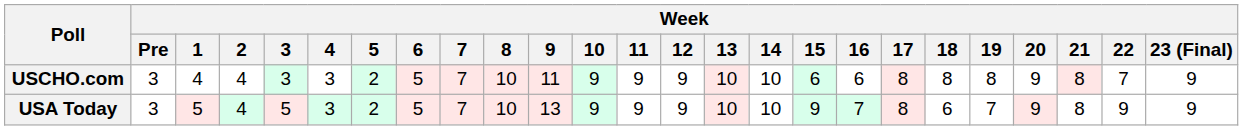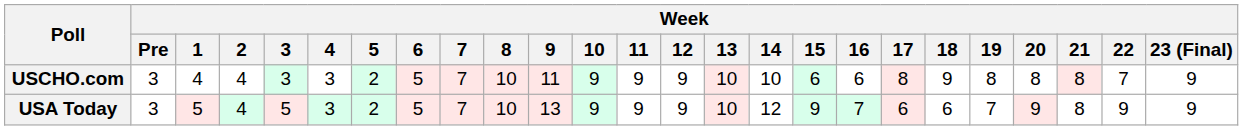 <table class="wikitable" style="white-space:nowrap;">
 <tr>
 <th scope="col" width="100" rowspan="2">Poll</th>
 <th colspan="25">Week</th>
 </tr>
 <tr>
 <th scope="col" width="30">Pre</th>
 <th scope="col" width="30">1</th>
 <th scope="col" width="30">2</th>
 <th scope="col" width="30">3</th>
 <th scope="col" width="30">4</th>
 <th scope="col" width="30">5</th>
 <th scope="col" width="30">6</th>
 <th scope="col" width="30">7</th>
 <th scope="col" width="30">8</th>
 <th scope="col" width="30">9</th>
 <th scope="col" width="30">10</th>
 <th scope="col" width="30">11</th>
 <th scope="col" width="30">12</th>
 <th scope="col" width="30">13</th>
 <th scope="col" width="30">14</th>
 <th scope="col" width="30">15</th>
 <th scope="col" width="30">16</th>
 <th scope="col" width="30">17</th>
 <th scope="col" width="30">18</th>
 <th scope="col" width="30">19</th>
 <th scope="col" width="30">20</th>
 <th scope="col" width="30">21</th>
 <th scope="col" width="30">22</th>
 <th scope="col" width="30">23 (Final)</th>
 </tr>
 <tr style="text-align:center;">
 <th>USCHO.com</th>
 <td bgcolor=FFFFFF>3</td>
 <td bgcolor=FFFFFF>4</td>
 <td bgcolor=FFFFFF>4</td>
 <td bgcolor=D8FFEB>3</td>
 <td bgcolor=FFFFFF>3</td>
 <td bgcolor=D8FFEB>2</td>
 <td bgcolor=FFE6E6>5</td>
 <td bgcolor=FFE6E6>7</td>
 <td bgcolor=FFE6E6>10</td>
 <td bgcolor=FFE6E6>11</td>
 <td bgcolor=D8FFEB>9</td>
 <td bgcolor=FFFFFF>9</td>
 <td bgcolor=FFFFFF>9</td>
 <td bgcolor=FFE6E6>10</td>
 <td bgcolor=FFFFFF>10</td>
 <td bgcolor=D8FFEB>6</td>
 <td bgcolor=FFFFFF>6</td>
 <td bgcolor=FFE6E6>8</td>
+<td bgcolor=FFFFFF>9</td>
 <td bgcolor=FFFFFF>8</td>
 <td bgcolor=FFFFFF>8</td>
-<td bgcolor=FFFFFF>9</td>
 <td bgcolor=FFE6E6>8</td>
 <td bgcolor=FFFFFF>7</td>
 <td bgcolor=FFFFFF>9</td>
 </tr>
 <tr style="text-align:center;">
 <th>USA Today</th>
 <td bgcolor=FFFFFF>3</td>
 <td bgcolor=FFE6E6>5</td>
 <td bgcolor=D8FFEB>4</td>
 <td bgcolor=FFE6E6>5</td>
 <td bgcolor=D8FFEB>3</td>
 <td bgcolor=D8FFEB>2</td>
 <td bgcolor=FFE6E6>5</td>
 <td bgcolor=FFE6E6>7</td>
 <td bgcolor=FFE6E6>10</td>
 <td bgcolor=FFE6E6>13</td>
 <td bgcolor=D8FFEB>9</td>
 <td bgcolor=FFFFFF>9</td>
 <td bgcolor=FFFFFF>9</td>
 <td bgcolor=FFE6E6>10</td>
-<td bgcolor=FFFFFF>10</td>
+<td bgcolor=FFFFFF>12</td>
 <td bgcolor=D8FFEB>9</td>
 <td bgcolor=D8FFEB>7</td>
-<td bgcolor=FFE6E6>8</td>
+<td bgcolor=FFE6E6>6</td>
 <td bgcolor=FFFFFF>6</td>
 <td bgcolor=FFFFFF>7</td>
 <td bgcolor=FFE6E6>9</td>
 <td bgcolor=FFFFFF>8</td>
 <td bgcolor=FFFFFF>9</td>
 <td bgcolor=FFFFFF>9</td>
 </tr>
 </table>
